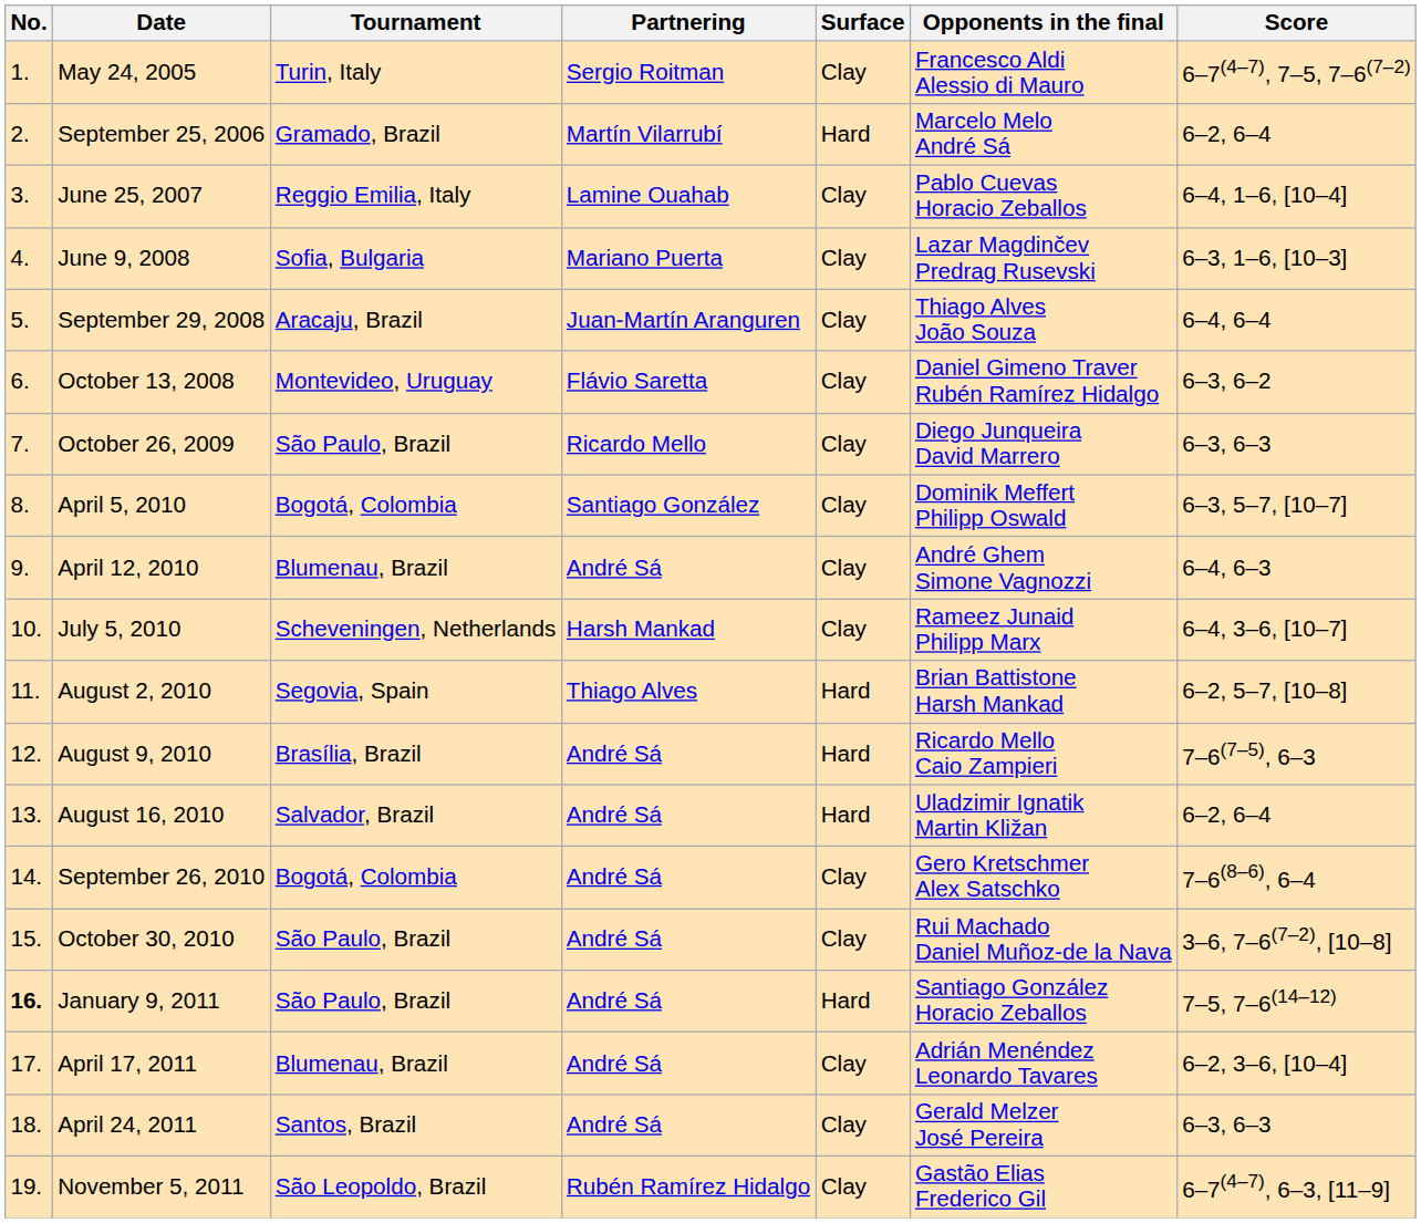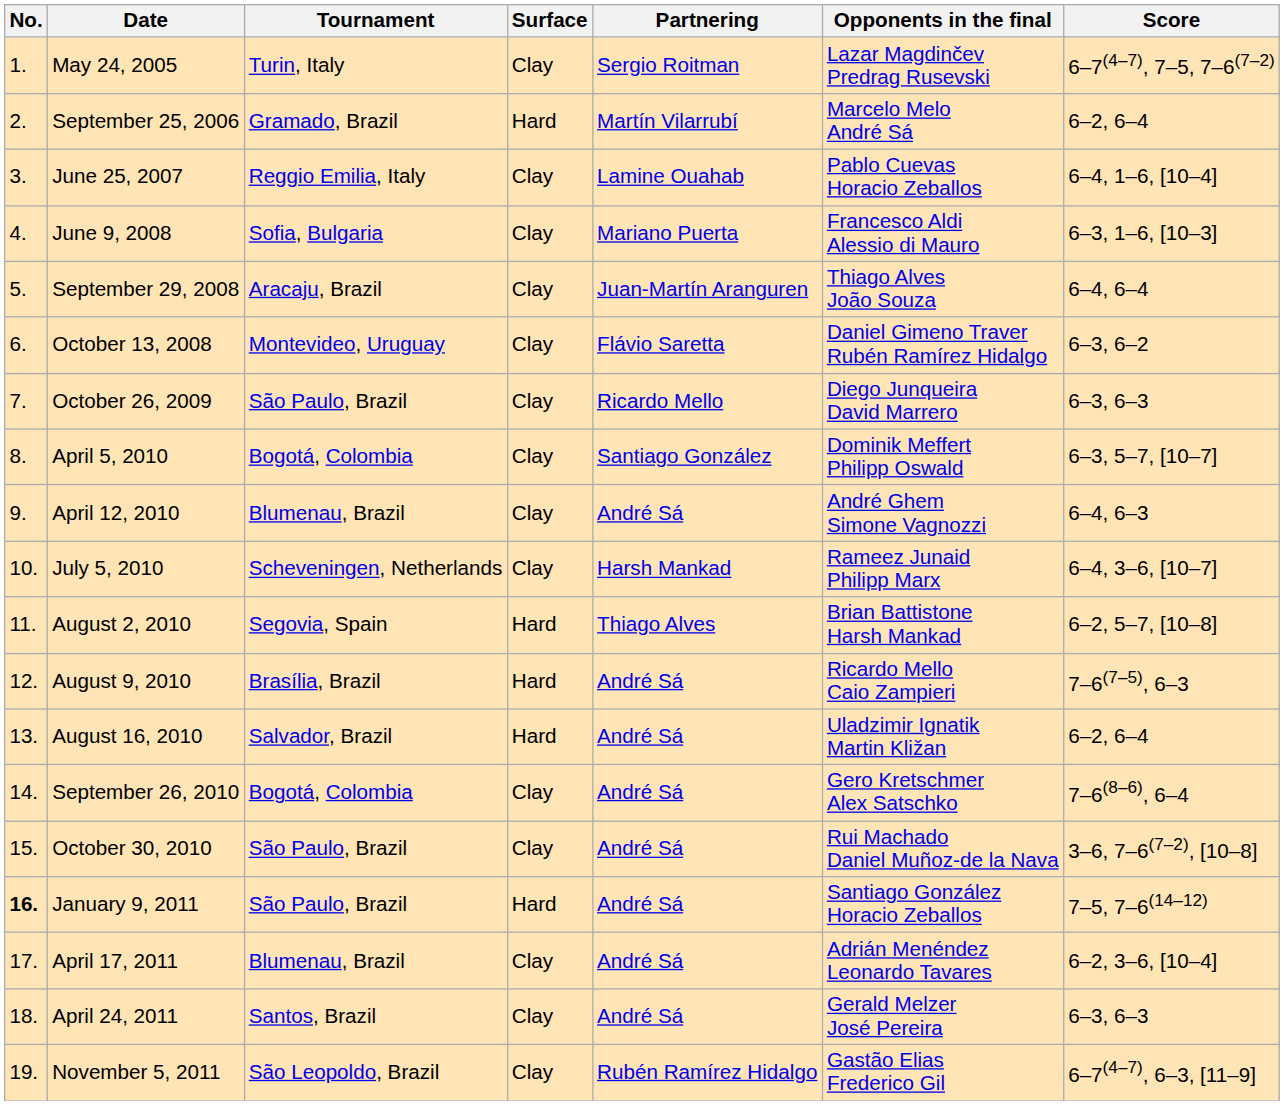 <table class="sortable wikitable">
 <tr>
 <th>No.</th>
 <th>Date</th>
 <th>Tournament</th>
+<th>Surface</th>
 <th>Partnering</th>
-<th>Surface</th>
 <th>Opponents in the final</th>
 <th>Score</th>
 </tr>
 <tr bgcolor="moccasin">
 <td>1.</td>
 <td>May 24, 2005</td>
 <td><a href='#'>Turin</a>, Italy</td>
+<td>Clay</td>
 <td> <a href='#'>Sergio Roitman</a></td>
-<td>Clay</td>
-<td> <a href='#'>Francesco Aldi</a> <br>  <a href='#'>Alessio di Mauro</a></td>
+<td> <a href='#'>Lazar Magdinčev</a> <br>  <a href='#'>Predrag Rusevski</a></td>
 <td>6–7<sup>(4–7)</sup>, 7–5, 7–6<sup>(7–2)</sup></td>
 </tr>
 <tr bgcolor="moccasin">
 <td>2.</td>
 <td>September 25, 2006</td>
 <td><a href='#'>Gramado</a>, Brazil</td>
+<td>Hard</td>
 <td> <a href='#'>Martín Vilarrubí</a></td>
-<td>Hard</td>
 <td> <a href='#'>Marcelo Melo</a> <br>  <a href='#'>André Sá</a></td>
 <td>6–2, 6–4</td>
 </tr>
 <tr bgcolor="moccasin">
 <td>3.</td>
 <td>June 25, 2007</td>
 <td><a href='#'>Reggio Emilia</a>, Italy</td>
+<td>Clay</td>
 <td> <a href='#'>Lamine Ouahab</a></td>
-<td>Clay</td>
 <td> <a href='#'>Pablo Cuevas</a> <br>  <a href='#'>Horacio Zeballos</a></td>
 <td>6–4, 1–6, [10–4]</td>
 </tr>
 <tr bgcolor="moccasin">
 <td>4.</td>
 <td>June 9, 2008</td>
 <td><a href='#'>Sofia</a>, <a href='#'>Bulgaria</a></td>
+<td>Clay</td>
 <td> <a href='#'>Mariano Puerta</a></td>
-<td>Clay</td>
-<td> <a href='#'>Lazar Magdinčev</a> <br>  <a href='#'>Predrag Rusevski</a></td>
+<td> <a href='#'>Francesco Aldi</a> <br>  <a href='#'>Alessio di Mauro</a></td>
 <td>6–3, 1–6, [10–3]</td>
 </tr>
 <tr bgcolor="moccasin">
 <td>5.</td>
 <td>September 29, 2008</td>
 <td><a href='#'>Aracaju</a>, Brazil</td>
+<td>Clay</td>
 <td> <a href='#'>Juan-Martín Aranguren</a></td>
-<td>Clay</td>
 <td> <a href='#'>Thiago Alves</a> <br>  <a href='#'>João Souza</a></td>
 <td>6–4, 6–4</td>
 </tr>
 <tr bgcolor="moccasin">
 <td>6.</td>
 <td>October 13, 2008</td>
 <td><a href='#'>Montevideo</a>, <a href='#'>Uruguay</a></td>
+<td>Clay</td>
 <td> <a href='#'>Flávio Saretta</a></td>
-<td>Clay</td>
 <td> <a href='#'>Daniel Gimeno Traver</a> <br>  <a href='#'>Rubén Ramírez Hidalgo</a></td>
 <td>6–3, 6–2</td>
 </tr>
 <tr bgcolor="moccasin">
 <td>7.</td>
 <td>October 26, 2009</td>
 <td><a href='#'>São Paulo</a>, Brazil</td>
+<td>Clay</td>
 <td> <a href='#'>Ricardo Mello</a></td>
-<td>Clay</td>
 <td> <a href='#'>Diego Junqueira</a> <br>  <a href='#'>David Marrero</a></td>
 <td>6–3, 6–3</td>
 </tr>
 <tr bgcolor="moccasin">
 <td>8.</td>
 <td>April 5, 2010</td>
 <td><a href='#'>Bogotá</a>, <a href='#'>Colombia</a></td>
+<td>Clay</td>
 <td> <a href='#'>Santiago González</a></td>
-<td>Clay</td>
 <td> <a href='#'>Dominik Meffert</a> <br>  <a href='#'>Philipp Oswald</a></td>
 <td>6–3, 5–7, [10–7]</td>
 </tr>
 <tr bgcolor="moccasin">
 <td>9.</td>
 <td>April 12, 2010</td>
 <td><a href='#'>Blumenau</a>, Brazil</td>
+<td>Clay</td>
 <td> <a href='#'>André Sá</a></td>
-<td>Clay</td>
 <td> <a href='#'>André Ghem</a> <br>  <a href='#'>Simone Vagnozzi</a></td>
 <td>6–4, 6–3</td>
 </tr>
 <tr bgcolor="moccasin">
 <td>10.</td>
 <td>July 5, 2010</td>
 <td><a href='#'>Scheveningen</a>, Netherlands</td>
+<td>Clay</td>
 <td> <a href='#'>Harsh Mankad</a></td>
-<td>Clay</td>
 <td> <a href='#'>Rameez Junaid</a> <br>  <a href='#'>Philipp Marx</a></td>
 <td>6–4, 3–6, [10–7]</td>
 </tr>
 <tr bgcolor="moccasin">
 <td>11.</td>
 <td>August 2, 2010</td>
 <td><a href='#'>Segovia</a>, Spain</td>
+<td>Hard</td>
 <td> <a href='#'>Thiago Alves</a></td>
-<td>Hard</td>
 <td> <a href='#'>Brian Battistone</a> <br>  <a href='#'>Harsh Mankad</a></td>
 <td>6–2, 5–7, [10–8]</td>
 </tr>
 <tr bgcolor="moccasin">
 <td>12.</td>
 <td>August 9, 2010</td>
 <td><a href='#'>Brasília</a>, Brazil</td>
+<td>Hard</td>
 <td> <a href='#'>André Sá</a></td>
-<td>Hard</td>
 <td> <a href='#'>Ricardo Mello</a> <br>  <a href='#'>Caio Zampieri</a></td>
 <td>7–6<sup>(7–5)</sup>, 6–3</td>
 </tr>
 <tr bgcolor="moccasin">
 <td>13.</td>
 <td>August 16, 2010</td>
 <td><a href='#'>Salvador</a>, Brazil</td>
+<td>Hard</td>
 <td> <a href='#'>André Sá</a></td>
-<td>Hard</td>
 <td> <a href='#'>Uladzimir Ignatik</a> <br>  <a href='#'>Martin Kližan</a></td>
 <td>6–2, 6–4</td>
 </tr>
 <tr bgcolor="moccasin">
 <td>14.</td>
 <td>September 26, 2010</td>
 <td><a href='#'>Bogotá</a>, <a href='#'>Colombia</a></td>
+<td>Clay</td>
 <td> <a href='#'>André Sá</a></td>
-<td>Clay</td>
 <td> <a href='#'>Gero Kretschmer</a> <br>  <a href='#'>Alex Satschko</a></td>
 <td>7–6<sup>(8–6)</sup>, 6–4</td>
 </tr>
 <tr bgcolor="moccasin">
 <td>15.</td>
 <td>October 30, 2010</td>
 <td><a href='#'>São Paulo</a>, Brazil</td>
+<td>Clay</td>
 <td> <a href='#'>André Sá</a></td>
-<td>Clay</td>
 <td> <a href='#'>Rui Machado</a> <br>  <a href='#'>Daniel Muñoz-de la Nava</a></td>
 <td>3–6, 7–6<sup>(7–2)</sup>, [10–8]</td>
 </tr>
 <tr bgcolor="moccasin">
 <td><strong>16.</strong></td>
 <td>January 9, 2011</td>
 <td><a href='#'>São Paulo</a>, Brazil</td>
+<td>Hard</td>
 <td> <a href='#'>André Sá</a></td>
-<td>Hard</td>
 <td> <a href='#'>Santiago González</a> <br> <a href='#'>Horacio Zeballos</a></td>
 <td>7–5, 7–6<sup>(14–12)</sup></td>
 </tr>
 <tr bgcolor="moccasin">
 <td>17.</td>
 <td>April 17, 2011</td>
 <td><a href='#'>Blumenau</a>, Brazil</td>
+<td>Clay</td>
 <td> <a href='#'>André Sá</a></td>
-<td>Clay</td>
 <td> <a href='#'>Adrián Menéndez</a> <br>  <a href='#'>Leonardo Tavares</a></td>
 <td>6–2, 3–6, [10–4]</td>
 </tr>
 <tr bgcolor="moccasin">
 <td>18.</td>
 <td>April 24, 2011</td>
 <td><a href='#'>Santos</a>, Brazil</td>
+<td>Clay</td>
 <td> <a href='#'>André Sá</a></td>
-<td>Clay</td>
 <td> <a href='#'>Gerald Melzer</a> <br>  <a href='#'>José Pereira</a></td>
 <td>6–3, 6–3</td>
 </tr>
 <tr bgcolor="moccasin">
 <td>19.</td>
 <td>November 5, 2011</td>
 <td><a href='#'>São Leopoldo</a>, Brazil</td>
+<td>Clay</td>
 <td> <a href='#'>Rubén Ramírez Hidalgo</a></td>
-<td>Clay</td>
 <td> <a href='#'>Gastão Elias</a> <br>  <a href='#'>Frederico Gil</a></td>
 <td>6–7<sup>(4–7)</sup>, 6–3, [11–9]</td>
 </tr>
 </table>
